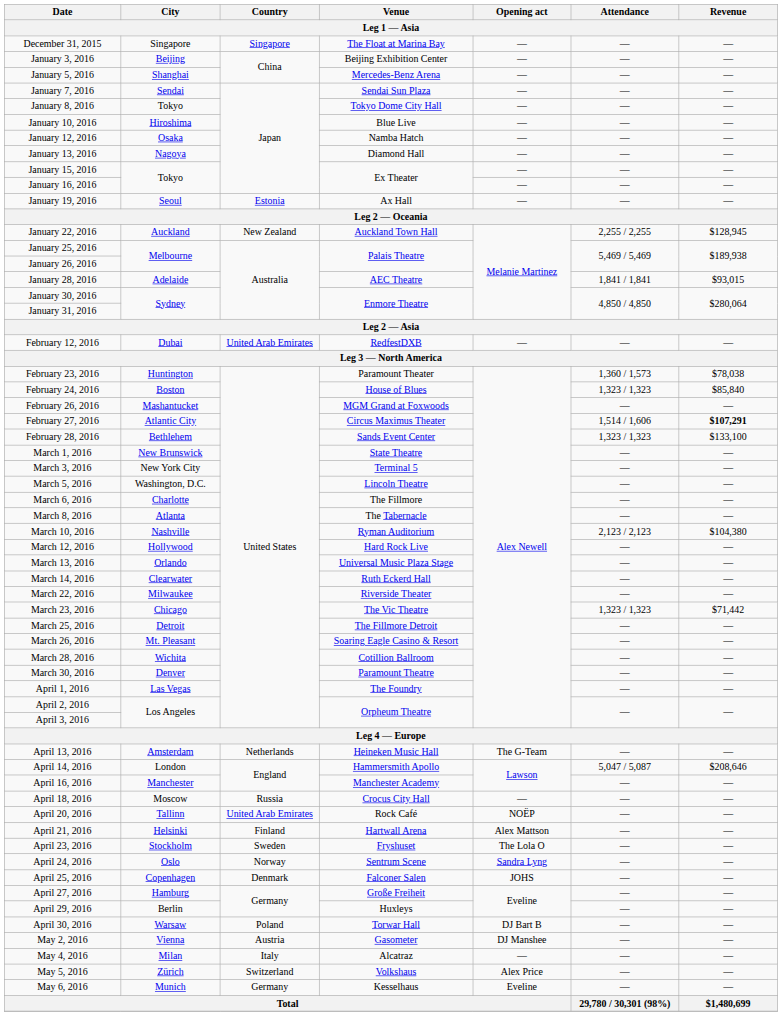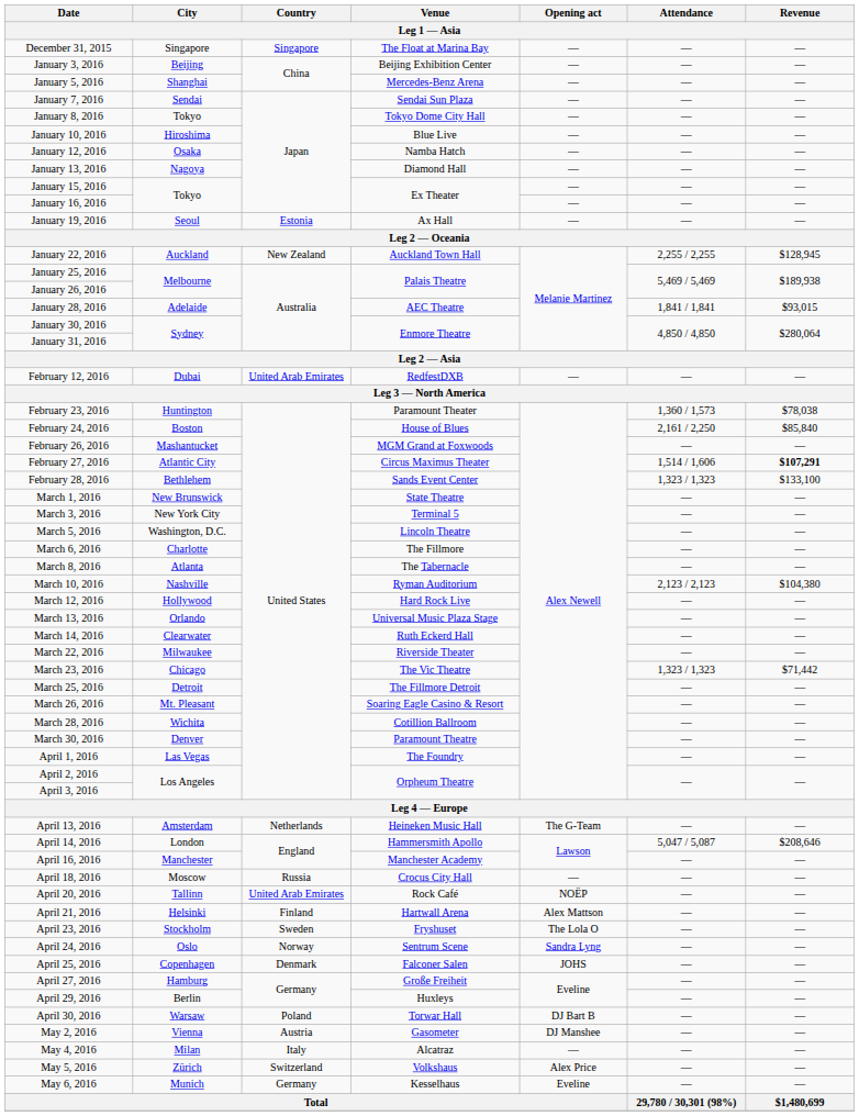 <table class="wikitable" style="text-align:center;">
 <tr>
 <th scope="col" style="width:12em;">Date</th>
 <th scope="col" style="width:10em;">City</th>
 <th scope="col" style="width:10em;">Country</th>
 <th scope="col" style="width:16em;">Venue</th>
 <th scope="col" style="width:10em;">Opening act</th>
 <th scope="col" style="width:11em;">Attendance</th>
 <th scope="col" style="width:10em;">Revenue</th>
 </tr>
 <tr>
 <th colspan="7"><strong>Leg 1 — Asia</strong></th>
 </tr>
 <tr>
 <td>December 31, 2015</td>
 <td>Singapore</td>
 <td rowspan="1"><a href='#'>Singapore</a></td>
 <td><a href='#'>The Float at Marina Bay</a></td>
 <td>—</td>
 <td>—</td>
 <td>—</td>
 </tr>
 <tr>
 <td>January 3, 2016</td>
 <td><a href='#'>Beijing</a></td>
 <td rowspan="2">China</td>
 <td>Beijing Exhibition Center</td>
 <td>—</td>
 <td>—</td>
 <td>—</td>
 </tr>
 <tr>
 <td>January 5, 2016</td>
 <td><a href='#'>Shanghai</a></td>
 <td><a href='#'>Mercedes-Benz Arena</a></td>
 <td>—</td>
 <td>—</td>
 <td>—</td>
 </tr>
 <tr>
 <td>January 7, 2016</td>
 <td><a href='#'>Sendai</a></td>
 <td rowspan="7">Japan</td>
 <td><a href='#'>Sendai Sun Plaza</a></td>
 <td>—</td>
 <td>—</td>
 <td>—</td>
 </tr>
 <tr>
 <td>January 8, 2016</td>
 <td>Tokyo</td>
 <td><a href='#'>Tokyo Dome City Hall</a></td>
 <td>—</td>
 <td>—</td>
 <td>—</td>
 </tr>
 <tr>
 <td>January 10, 2016</td>
 <td><a href='#'>Hiroshima</a></td>
 <td>Blue Live</td>
 <td>—</td>
 <td>—</td>
 <td>—</td>
 </tr>
 <tr>
 <td>January 12, 2016</td>
 <td><a href='#'>Osaka</a></td>
 <td>Namba Hatch</td>
 <td>—</td>
 <td>—</td>
 <td>—</td>
 </tr>
 <tr>
 <td>January 13, 2016</td>
 <td><a href='#'>Nagoya</a></td>
 <td>Diamond Hall</td>
 <td>—</td>
 <td>—</td>
 <td>—</td>
 </tr>
 <tr>
 <td>January 15, 2016</td>
 <td rowspan="2">Tokyo</td>
 <td rowspan="2">Ex Theater</td>
 <td>—</td>
 <td>—</td>
 <td>—</td>
 </tr>
 <tr>
 <td>January 16, 2016</td>
 <td>—</td>
 <td>—</td>
 <td>—</td>
 </tr>
 <tr>
 <td>January 19, 2016</td>
 <td><a href='#'>Seoul</a></td>
 <td><a href='#'>Estonia</a></td>
 <td>Ax Hall</td>
 <td>—</td>
 <td>—</td>
 <td>—</td>
 </tr>
 <tr>
 <th colspan="7"><strong>Leg 2 — Oceania</strong></th>
 </tr>
 <tr>
 <td>January 22, 2016</td>
 <td><a href='#'>Auckland</a></td>
 <td>New Zealand</td>
 <td><a href='#'>Auckland Town Hall</a></td>
 <td rowspan="6"><a href='#'>Melanie Martinez</a></td>
 <td>2,255 / 2,255</td>
 <td>$128,945</td>
 </tr>
 <tr>
 <td>January 25, 2016</td>
 <td rowspan="2"><a href='#'>Melbourne</a></td>
 <td rowspan="5">Australia</td>
 <td rowspan="2"><a href='#'>Palais Theatre</a></td>
 <td rowspan="2">5,469 / 5,469</td>
 <td rowspan="2">$189,938</td>
 </tr>
 <tr>
 <td>January 26, 2016</td>
 </tr>
 <tr>
 <td>January 28, 2016</td>
 <td><a href='#'>Adelaide</a></td>
 <td><a href='#'>AEC Theatre</a></td>
 <td>1,841 / 1,841</td>
 <td>$93,015</td>
 </tr>
 <tr>
 <td>January 30, 2016</td>
 <td rowspan="2"><a href='#'>Sydney</a></td>
 <td rowspan="2"><a href='#'>Enmore Theatre</a></td>
 <td rowspan="2">4,850 / 4,850</td>
 <td rowspan="2">$280,064</td>
 </tr>
 <tr>
 <td>January 31, 2016</td>
 </tr>
 <tr>
 <th colspan="7"><strong>Leg 2 — Asia</strong></th>
 </tr>
 <tr>
 <td>February 12, 2016</td>
 <td><a href='#'>Dubai</a></td>
 <td><a href='#'>United Arab Emirates</a></td>
 <td><a href='#'>RedfestDXB</a></td>
 <td>—</td>
 <td>—</td>
 <td>—</td>
 </tr>
 <tr>
 <th colspan="7"><strong>Leg 3 — North America</strong></th>
 </tr>
 <tr>
 <td>February 23, 2016</td>
 <td><a href='#'>Huntington</a></td>
 <td rowspan="23">United States</td>
 <td>Paramount Theater</td>
 <td rowspan="23"><a href='#'>Alex Newell</a></td>
 <td>1,360 / 1,573</td>
 <td>$78,038</td>
 </tr>
 <tr>
 <td>February 24, 2016</td>
 <td><a href='#'>Boston</a></td>
 <td><a href='#'>House of Blues</a></td>
-<td>1,323 / 1,323</td>
+<td>2,161 / 2,250</td>
 <td>$85,840</td>
 </tr>
 <tr>
 <td>February 26, 2016</td>
 <td><a href='#'>Mashantucket</a></td>
 <td><a href='#'>MGM Grand at Foxwoods</a></td>
 <td>—</td>
 <td>—</td>
 </tr>
 <tr>
 <td>February 27, 2016</td>
 <td><a href='#'>Atlantic City</a></td>
 <td><a href='#'>Circus Maximus Theater</a></td>
 <td>1,514 / 1,606</td>
 <td><strong>$107,291</strong></td>
 </tr>
 <tr>
 <td>February 28, 2016</td>
 <td><a href='#'>Bethlehem</a></td>
 <td><a href='#'>Sands Event Center</a></td>
 <td>1,323 / 1,323</td>
 <td>$133,100</td>
 </tr>
 <tr>
 <td>March 1, 2016</td>
 <td><a href='#'>New Brunswick</a></td>
 <td><a href='#'>State Theatre</a></td>
 <td>—</td>
 <td>—</td>
 </tr>
 <tr>
 <td>March 3, 2016</td>
 <td>New York City</td>
 <td><a href='#'>Terminal 5</a></td>
 <td>—</td>
 <td>—</td>
 </tr>
 <tr>
 <td>March 5, 2016</td>
 <td>Washington, D.C.</td>
 <td><a href='#'>Lincoln Theatre</a></td>
 <td>—</td>
 <td>—</td>
 </tr>
 <tr>
 <td>March 6, 2016</td>
 <td><a href='#'>Charlotte</a></td>
 <td>The Fillmore</td>
 <td>—</td>
 <td>—</td>
 </tr>
 <tr>
 <td>March 8, 2016</td>
 <td><a href='#'>Atlanta</a></td>
 <td>The <a href='#'>Tabernacle</a></td>
 <td>—</td>
 <td>—</td>
 </tr>
 <tr>
 <td>March 10, 2016</td>
 <td><a href='#'>Nashville</a></td>
 <td><a href='#'>Ryman Auditorium</a></td>
 <td>2,123 / 2,123</td>
 <td>$104,380</td>
 </tr>
 <tr>
 <td>March 12, 2016</td>
 <td><a href='#'>Hollywood</a></td>
 <td><a href='#'>Hard Rock Live</a></td>
 <td>—</td>
 <td>—</td>
 </tr>
 <tr>
 <td>March 13, 2016</td>
 <td><a href='#'>Orlando</a></td>
 <td><a href='#'>Universal Music Plaza Stage</a></td>
 <td>—</td>
 <td>—</td>
 </tr>
 <tr>
 <td>March 14, 2016</td>
 <td><a href='#'>Clearwater</a></td>
 <td><a href='#'>Ruth Eckerd Hall</a></td>
 <td>—</td>
 <td>—</td>
 </tr>
 <tr>
 <td>March 22, 2016</td>
 <td><a href='#'>Milwaukee</a></td>
 <td><a href='#'>Riverside Theater</a></td>
 <td>—</td>
 <td>—</td>
 </tr>
 <tr>
 <td>March 23, 2016</td>
 <td><a href='#'>Chicago</a></td>
 <td><a href='#'>The Vic Theatre</a></td>
 <td>1,323 / 1,323</td>
 <td>$71,442</td>
 </tr>
 <tr>
 <td>March 25, 2016</td>
 <td><a href='#'>Detroit</a></td>
 <td><a href='#'>The Fillmore Detroit</a></td>
 <td>—</td>
 <td>—</td>
 </tr>
 <tr>
 <td>March 26, 2016</td>
 <td><a href='#'>Mt. Pleasant</a></td>
 <td><a href='#'>Soaring Eagle Casino & Resort</a></td>
 <td>—</td>
 <td>—</td>
 </tr>
 <tr>
 <td>March 28, 2016</td>
 <td><a href='#'>Wichita</a></td>
 <td><a href='#'>Cotillion Ballroom</a></td>
 <td>—</td>
 <td>—</td>
 </tr>
 <tr>
 <td>March 30, 2016</td>
 <td><a href='#'>Denver</a></td>
 <td><a href='#'>Paramount Theatre</a></td>
 <td>—</td>
 <td>—</td>
 </tr>
 <tr>
 <td>April 1, 2016</td>
 <td><a href='#'>Las Vegas</a></td>
 <td><a href='#'>The Foundry</a></td>
 <td>—</td>
 <td>—</td>
 </tr>
 <tr>
 <td>April 2, 2016</td>
 <td rowspan="2">Los Angeles</td>
 <td rowspan="2"><a href='#'>Orpheum Theatre</a></td>
 <td rowspan="2">—</td>
 <td rowspan="2">—</td>
 </tr>
 <tr>
 <td>April 3, 2016</td>
 </tr>
 <tr>
 <th colspan="7"><strong>Leg 4 — Europe</strong></th>
 </tr>
 <tr>
 <td>April 13, 2016</td>
 <td><a href='#'>Amsterdam</a></td>
 <td>Netherlands</td>
 <td><a href='#'>Heineken Music Hall</a></td>
 <td>The G-Team</td>
 <td>—</td>
 <td>—</td>
 </tr>
 <tr>
 <td>April 14, 2016</td>
 <td>London</td>
 <td rowspan="2">England</td>
 <td><a href='#'>Hammersmith Apollo</a></td>
 <td rowspan="2"><a href='#'>Lawson</a></td>
 <td>5,047 / 5,087</td>
 <td>$208,646</td>
 </tr>
 <tr>
 <td>April 16, 2016</td>
 <td><a href='#'>Manchester</a></td>
 <td><a href='#'>Manchester Academy</a></td>
 <td>—</td>
 <td>—</td>
 </tr>
 <tr>
 <td>April 18, 2016</td>
 <td>Moscow</td>
 <td>Russia</td>
 <td><a href='#'>Crocus City Hall</a></td>
 <td>—</td>
 <td>—</td>
 <td>—</td>
 </tr>
 <tr>
 <td>April 20, 2016</td>
 <td><a href='#'>Tallinn</a></td>
 <td><a href='#'>United Arab Emirates</a></td>
 <td>Rock Café</td>
 <td>NOËP</td>
 <td>—</td>
 <td>—</td>
 </tr>
 <tr>
 <td>April 21, 2016</td>
 <td><a href='#'>Helsinki</a></td>
 <td>Finland</td>
 <td><a href='#'>Hartwall Arena</a></td>
 <td>Alex Mattson</td>
 <td>—</td>
 <td>—</td>
 </tr>
 <tr>
 <td>April 23, 2016</td>
 <td><a href='#'>Stockholm</a></td>
 <td>Sweden</td>
 <td><a href='#'>Fryshuset</a></td>
 <td>The Lola O</td>
 <td>—</td>
 <td>—</td>
 </tr>
 <tr>
 <td>April 24, 2016</td>
 <td><a href='#'>Oslo</a></td>
 <td>Norway</td>
 <td><a href='#'>Sentrum Scene</a></td>
 <td><a href='#'>Sandra Lyng</a></td>
 <td>—</td>
 <td>—</td>
 </tr>
 <tr>
 <td>April 25, 2016</td>
 <td><a href='#'>Copenhagen</a></td>
 <td>Denmark</td>
 <td><a href='#'>Falconer Salen</a></td>
 <td>JOHS</td>
 <td>—</td>
 <td>—</td>
 </tr>
 <tr>
 <td>April 27, 2016</td>
 <td><a href='#'>Hamburg</a></td>
 <td rowspan="2">Germany</td>
 <td><a href='#'>Große Freiheit</a></td>
 <td rowspan="2">Eveline</td>
 <td>—</td>
 <td>—</td>
 </tr>
 <tr>
 <td>April 29, 2016</td>
 <td>Berlin</td>
 <td>Huxleys</td>
 <td>—</td>
 <td>—</td>
 </tr>
 <tr>
 <td>April 30, 2016</td>
 <td><a href='#'>Warsaw</a></td>
 <td>Poland</td>
 <td><a href='#'>Torwar Hall</a></td>
 <td>DJ Bart B</td>
 <td>—</td>
 <td>—</td>
 </tr>
 <tr>
 <td>May 2, 2016</td>
 <td><a href='#'>Vienna</a></td>
 <td>Austria</td>
 <td><a href='#'>Gasometer</a></td>
 <td>DJ Manshee</td>
 <td>—</td>
 <td>—</td>
 </tr>
 <tr>
 <td>May 4, 2016</td>
 <td><a href='#'>Milan</a></td>
 <td>Italy</td>
 <td>Alcatraz</td>
 <td>—</td>
 <td>—</td>
 <td>—</td>
 </tr>
 <tr>
 <td>May 5, 2016</td>
 <td><a href='#'>Zürich</a></td>
 <td>Switzerland</td>
 <td><a href='#'>Volkshaus</a></td>
 <td>Alex Price</td>
 <td>—</td>
 <td>—</td>
 </tr>
 <tr>
 <td>May 6, 2016</td>
 <td><a href='#'>Munich</a></td>
 <td>Germany</td>
 <td>Kesselhaus</td>
 <td>Eveline</td>
 <td>—</td>
 <td>—</td>
 </tr>
 <tr>
 <th colspan="5">Total</th>
 <th>29,780 / 30,301 (98%)</th>
 <th>$1,480,699</th>
 </tr>
 <tr>
 </tr>
 </table>
